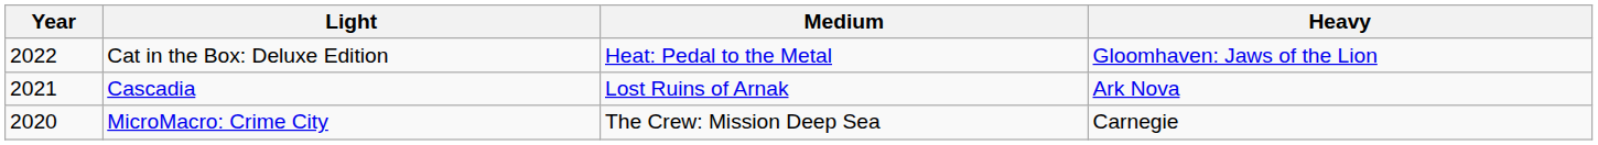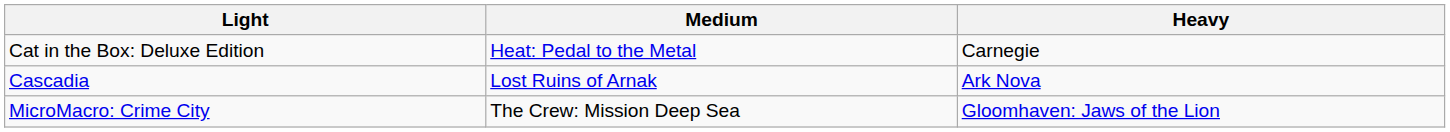 <table class="wikitable" style="width:95%">
 <tr>
-<th>Year</th>
 <th>Light</th>
 <th>Medium</th>
 <th>Heavy</th>
 </tr>
 <tr>
-<td>2022</td>
 <td>Cat in the Box: Deluxe Edition</td>
 <td><a href='#'>Heat: Pedal to the Metal</a></td>
-<td><a href='#'>Gloomhaven: Jaws of the Lion</a></td>
+<td>Carnegie</td>
 </tr>
 <tr>
-<td>2021</td>
 <td><a href='#'>Cascadia</a></td>
 <td><a href='#'>Lost Ruins of Arnak</a></td>
 <td><a href='#'>Ark Nova</a></td>
 </tr>
 <tr>
-<td>2020</td>
 <td><a href='#'>MicroMacro: Crime City</a></td>
 <td>The Crew: Mission Deep Sea</td>
-<td>Carnegie</td>
+<td><a href='#'>Gloomhaven: Jaws of the Lion</a></td>
 </tr>
 </table>
